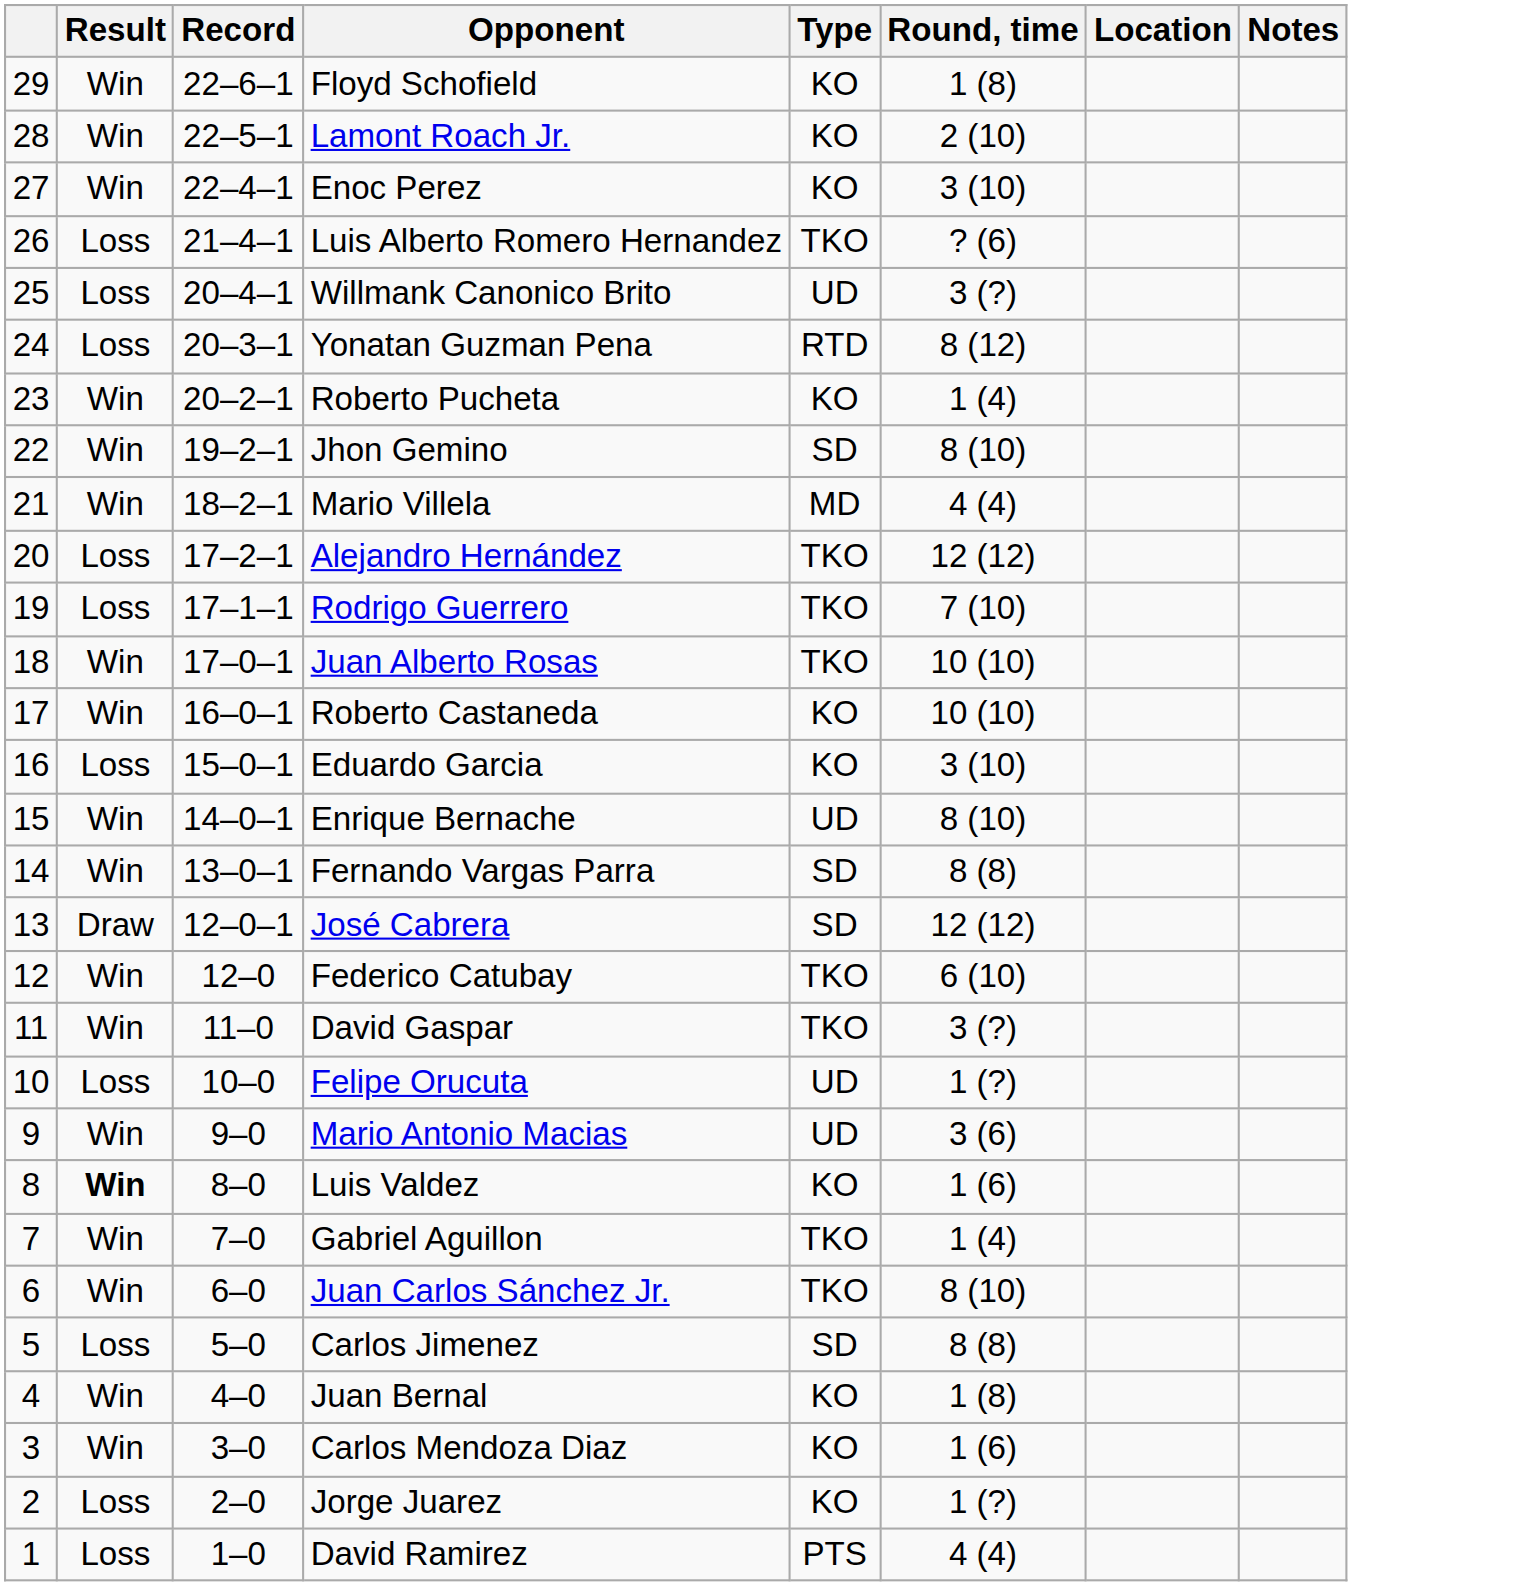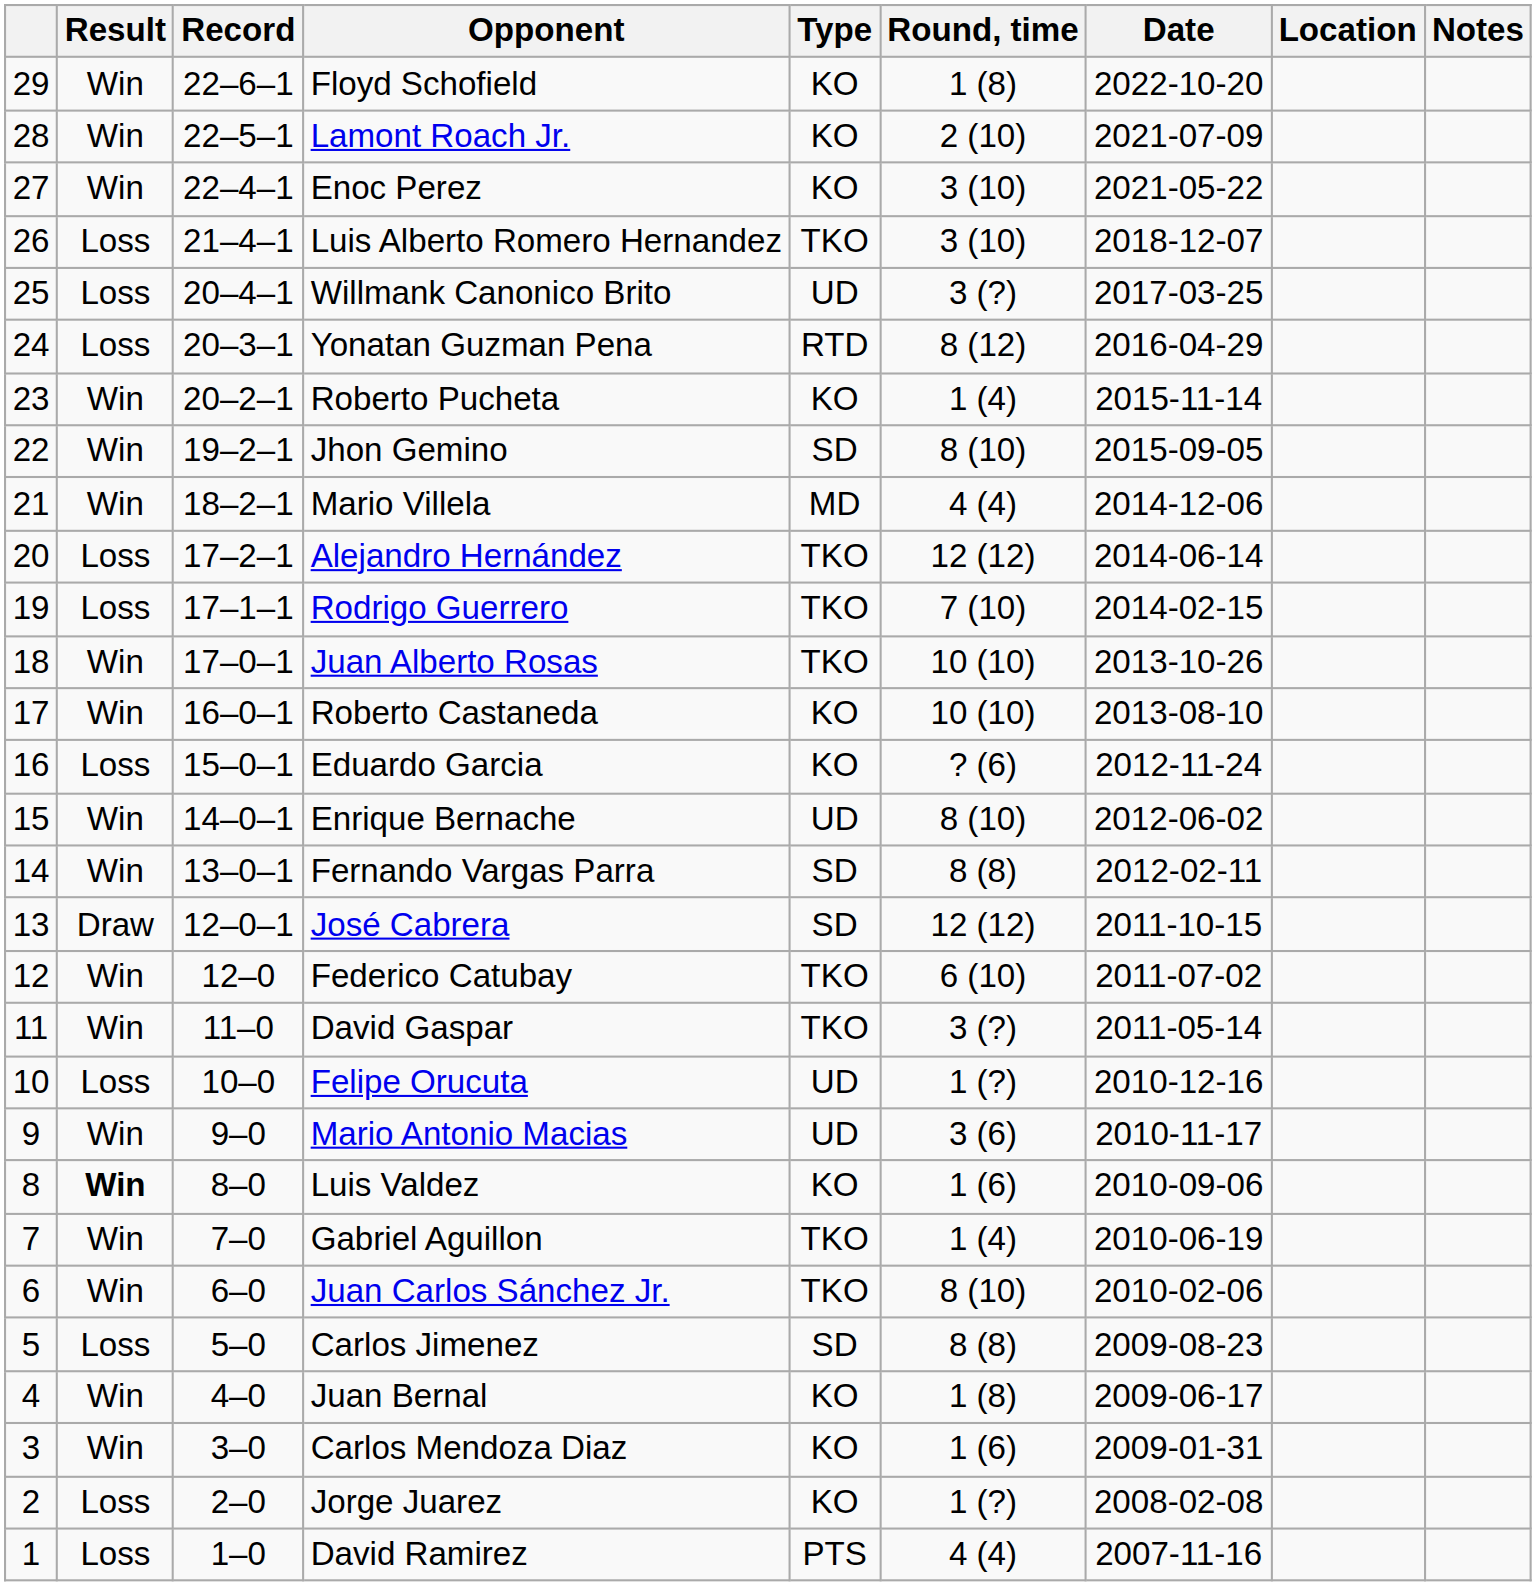 <table class=wikitable style=text-align:center>
 <tr>
 <th></th>
 <th>Result</th>
 <th>Record</th>
 <th>Opponent</th>
 <th>Type</th>
 <th>Round, time</th>
+<th>Date</th>
 <th>Location</th>
 <th>Notes</th>
 </tr>
 <tr>
 <td>29</td>
 <td>Win</td>
 <td>22–6–1</td>
 <td align=left>Floyd Schofield</td>
 <td>KO</td>
 <td>1 (8)</td>
+<td>2022-10-20</td>
 <td align=left></td>
 <td align=left></td>
 </tr>
 <tr>
 <td>28</td>
 <td>Win</td>
 <td>22–5–1</td>
 <td align=left><a href='#'>Lamont Roach Jr.</a></td>
 <td>KO</td>
 <td>2 (10)</td>
+<td>2021-07-09</td>
 <td align=left></td>
 <td align=left></td>
 </tr>
 <tr>
 <td>27</td>
 <td>Win</td>
 <td>22–4–1</td>
 <td align=left>Enoc Perez</td>
 <td>KO</td>
 <td>3 (10)</td>
+<td>2021-05-22</td>
 <td align=left></td>
 <td align=left></td>
 </tr>
 <tr>
 <td>26</td>
 <td>Loss</td>
 <td>21–4–1</td>
 <td align=left>Luis Alberto Romero Hernandez</td>
 <td>TKO</td>
-<td>? (6)</td>
+<td>3 (10)</td>
+<td>2018-12-07</td>
 <td align=left></td>
 <td align=left></td>
 </tr>
 <tr>
 <td>25</td>
 <td>Loss</td>
 <td>20–4–1</td>
 <td align=left>Willmank Canonico Brito</td>
 <td>UD</td>
 <td>3 (?)</td>
+<td>2017-03-25</td>
 <td align=left></td>
 <td align=left></td>
 </tr>
 <tr>
 <td>24</td>
 <td>Loss</td>
 <td>20–3–1</td>
 <td align=left>Yonatan Guzman Pena</td>
 <td>RTD</td>
 <td>8 (12)</td>
+<td>2016-04-29</td>
 <td align=left></td>
 <td align=left></td>
 </tr>
 <tr>
 <td>23</td>
 <td>Win</td>
 <td>20–2–1</td>
 <td align=left>Roberto Pucheta</td>
 <td>KO</td>
 <td>1 (4)</td>
+<td>2015-11-14</td>
 <td align=left></td>
 <td align=left></td>
 </tr>
 <tr>
 <td>22</td>
 <td>Win</td>
 <td>19–2–1</td>
 <td align=left>Jhon Gemino</td>
 <td>SD</td>
 <td>8 (10)</td>
+<td>2015-09-05</td>
 <td align=left></td>
 <td align=left></td>
 </tr>
 <tr>
 <td>21</td>
 <td>Win</td>
 <td>18–2–1</td>
 <td align=left>Mario Villela</td>
 <td>MD</td>
 <td>4 (4)</td>
+<td>2014-12-06</td>
 <td align=left></td>
 <td align=left></td>
 </tr>
 <tr>
 <td>20</td>
 <td>Loss</td>
 <td>17–2–1</td>
 <td align=left><a href='#'>Alejandro Hernández</a></td>
 <td>TKO</td>
 <td>12 (12)</td>
+<td>2014-06-14</td>
 <td align=left></td>
 <td align=left></td>
 </tr>
 <tr>
 <td>19</td>
 <td>Loss</td>
 <td>17–1–1</td>
 <td align=left><a href='#'>Rodrigo Guerrero</a></td>
 <td>TKO</td>
 <td>7 (10)</td>
+<td>2014-02-15</td>
 <td align=left></td>
 <td align=left></td>
 </tr>
 <tr>
 <td>18</td>
 <td>Win</td>
 <td>17–0–1</td>
 <td align=left><a href='#'>Juan Alberto Rosas</a></td>
 <td>TKO</td>
 <td>10 (10)</td>
+<td>2013-10-26</td>
 <td align=left></td>
 <td align=left></td>
 </tr>
 <tr>
 <td>17</td>
 <td>Win</td>
 <td>16–0–1</td>
 <td align=left>Roberto Castaneda</td>
 <td>KO</td>
 <td>10 (10)</td>
+<td>2013-08-10</td>
 <td align=left></td>
 <td align=left></td>
 </tr>
 <tr>
 <td>16</td>
 <td>Loss</td>
 <td>15–0–1</td>
 <td align=left>Eduardo Garcia</td>
 <td>KO</td>
-<td>3 (10)</td>
+<td>? (6)</td>
+<td>2012-11-24</td>
 <td align=left></td>
 <td align=left></td>
 </tr>
 <tr>
 <td>15</td>
 <td>Win</td>
 <td>14–0–1</td>
 <td align=left>Enrique Bernache</td>
 <td>UD</td>
 <td>8 (10)</td>
+<td>2012-06-02</td>
 <td align=left></td>
 <td align=left></td>
 </tr>
 <tr>
 <td>14</td>
 <td>Win</td>
 <td>13–0–1</td>
 <td align=left>Fernando Vargas Parra</td>
 <td>SD</td>
 <td>8 (8)</td>
+<td>2012-02-11</td>
 <td align=left></td>
 <td align=left></td>
 </tr>
 <tr>
 <td>13</td>
 <td>Draw</td>
 <td>12–0–1</td>
 <td align=left><a href='#'>José Cabrera</a></td>
 <td>SD</td>
 <td>12 (12)</td>
+<td>2011-10-15</td>
 <td align=left></td>
 <td align=left></td>
 </tr>
 <tr>
 <td>12</td>
 <td>Win</td>
 <td>12–0</td>
 <td align=left>Federico Catubay</td>
 <td>TKO</td>
 <td>6 (10)</td>
+<td>2011-07-02</td>
 <td align=left></td>
 <td align=left></td>
 </tr>
 <tr>
 <td>11</td>
 <td>Win</td>
 <td>11–0</td>
 <td align=left>David Gaspar</td>
 <td>TKO</td>
 <td>3 (?)</td>
+<td>2011-05-14</td>
 <td align=left></td>
 <td align=left></td>
 </tr>
 <tr>
 <td>10</td>
 <td>Loss</td>
 <td>10–0</td>
 <td align=left><a href='#'>Felipe Orucuta</a></td>
 <td>UD</td>
 <td>1 (?)</td>
+<td>2010-12-16</td>
 <td align=left></td>
 <td align=left></td>
 </tr>
 <tr>
 <td>9</td>
 <td>Win</td>
 <td>9–0</td>
 <td align=left><a href='#'>Mario Antonio Macias</a></td>
 <td>UD</td>
 <td>3 (6)</td>
+<td>2010-11-17</td>
 <td align=left></td>
 <td align=left></td>
 </tr>
 <tr>
 <td>8</td>
 <td><strong>Win</strong></td>
 <td>8–0</td>
 <td align=left>Luis Valdez</td>
 <td>KO</td>
 <td>1 (6)</td>
+<td>2010-09-06</td>
 <td align=left></td>
 <td align=left></td>
 </tr>
 <tr>
 <td>7</td>
 <td>Win</td>
 <td>7–0</td>
 <td align=left>Gabriel Aguillon</td>
 <td>TKO</td>
 <td>1 (4)</td>
+<td>2010-06-19</td>
 <td align=left></td>
 <td align=left></td>
 </tr>
 <tr>
 <td>6</td>
 <td>Win</td>
 <td>6–0</td>
 <td align=left><a href='#'>Juan Carlos Sánchez Jr.</a></td>
 <td>TKO</td>
 <td>8 (10)</td>
+<td>2010-02-06</td>
 <td align=left></td>
 <td align=left></td>
 </tr>
 <tr>
 <td>5</td>
 <td>Loss</td>
 <td>5–0</td>
 <td align=left>Carlos Jimenez</td>
 <td>SD</td>
 <td>8 (8)</td>
+<td>2009-08-23</td>
 <td align=left></td>
 <td align=left></td>
 </tr>
 <tr>
 <td>4</td>
 <td>Win</td>
 <td>4–0</td>
 <td align=left>Juan Bernal</td>
 <td>KO</td>
 <td>1 (8)</td>
+<td>2009-06-17</td>
 <td align=left></td>
 <td align=left></td>
 </tr>
 <tr>
 <td>3</td>
 <td>Win</td>
 <td>3–0</td>
 <td align=left>Carlos Mendoza Diaz</td>
 <td>KO</td>
 <td>1 (6)</td>
+<td>2009-01-31</td>
 <td align=left></td>
 <td align=left></td>
 </tr>
 <tr>
 <td>2</td>
 <td>Loss</td>
 <td>2–0</td>
 <td align=left>Jorge Juarez</td>
 <td>KO</td>
 <td>1 (?)</td>
+<td>2008-02-08</td>
 <td align=left></td>
 <td align=left></td>
 </tr>
 <tr>
 <td>1</td>
 <td>Loss</td>
 <td>1–0</td>
 <td align=left>David Ramirez</td>
 <td>PTS</td>
 <td>4 (4)</td>
+<td>2007-11-16</td>
 <td align=left></td>
 <td align=left></td>
 </tr>
 </table>
